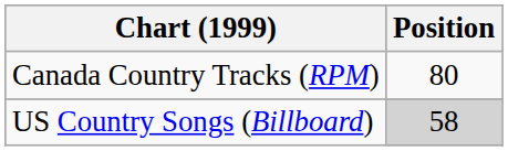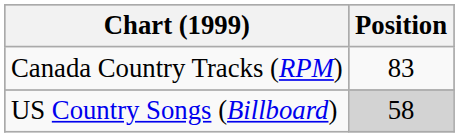 <table class="wikitable sortable">
 <tr>
 <th scope="col">Chart (1999)</th>
 <th scope="col">Position</th>
 </tr>
 <tr>
 <td>Canada Country Tracks (<em><a href='#'>RPM</a></em>)</td>
-<td align="center">80</td>
+<td align="center">83</td>
 </tr>
 <tr>
 <td>US <a href='#'>Country Songs</a> (<em><a href='#'>Billboard</a></em>)</td>
 <td align="center" style="background: lightgrey;">58</td>
 </tr>
 </table>
